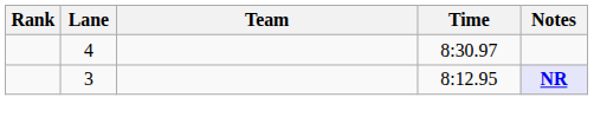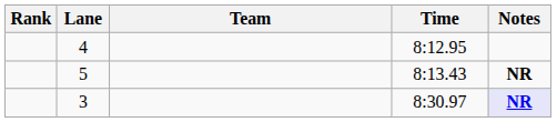 <table class="wikitable sortable" style="text-align:center;">
 <tr>
 <th width=40>Rank</th>
 <th width=40>Lane</th>
 <th width=250>Team</th>
 <th width=80>Time</th>
 <th width=50>Notes</th>
 </tr>
 <tr>
 <td></td>
 <td>4</td>
 <td align=left> </td>
-<td>8:30.97</td>
+<td>8:12.95</td>
 <td></td>
+</tr>
+<tr>
+<td></td>
+<td>5</td>
+<td align=left>  </td>
+<td>8:13.43</td>
+<td><strong>NR</strong></td>
 </tr>
 <tr>
 <td></td>
 <td>3</td>
 <td align=left>  </td>
-<td>8:12.95</td>
+<td>8:30.97</td>
 <td style="background: lavender;"><strong><a href='#'>NR</a></strong></td>
 </tr>
 </table>
